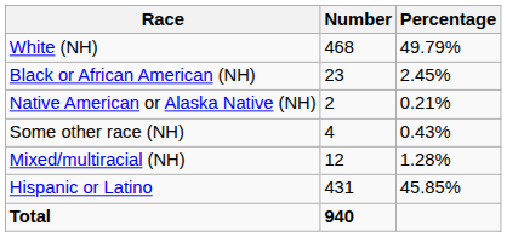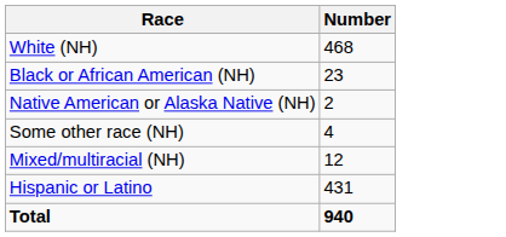 <table class="wikitable">
 <tr>
 <th>Race</th>
 <th>Number</th>
-<th>Percentage</th>
 </tr>
 <tr>
 <td><a href='#'>White</a> (NH)</td>
 <td>468</td>
-<td>49.79%</td>
 </tr>
 <tr>
 <td><a href='#'>Black or African American</a> (NH)</td>
 <td>23</td>
-<td>2.45%</td>
 </tr>
 <tr>
 <td><a href='#'>Native American</a> or <a href='#'>Alaska Native</a> (NH)</td>
 <td>2</td>
-<td>0.21%</td>
 </tr>
 <tr>
 <td>Some other race (NH)</td>
 <td>4</td>
-<td>0.43%</td>
 </tr>
 <tr>
 <td><a href='#'>Mixed/multiracial</a> (NH)</td>
 <td>12</td>
-<td>1.28%</td>
 </tr>
 <tr>
 <td><a href='#'>Hispanic or Latino</a></td>
 <td>431</td>
-<td>45.85%</td>
 </tr>
 <tr>
 <td><strong>Total</strong></td>
 <td><strong>940</strong></td>
-<td></td>
 </tr>
 </table>
